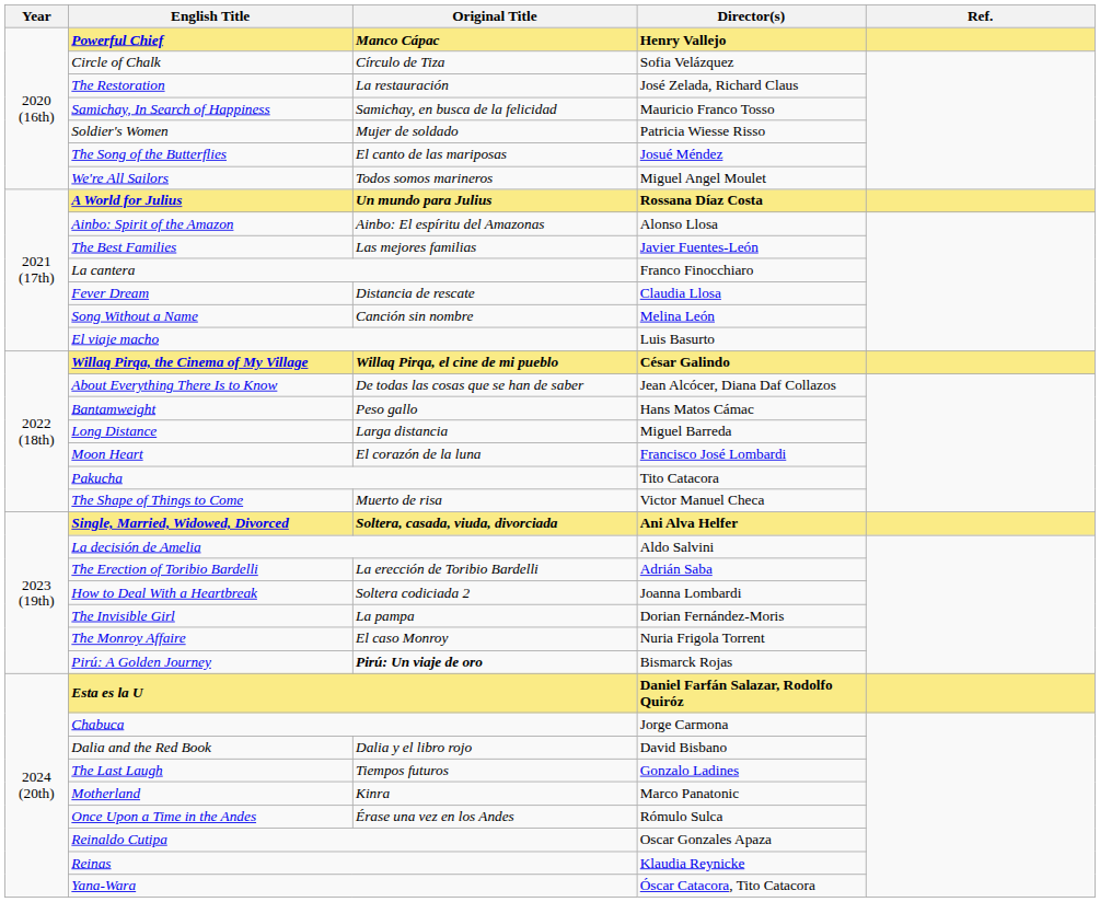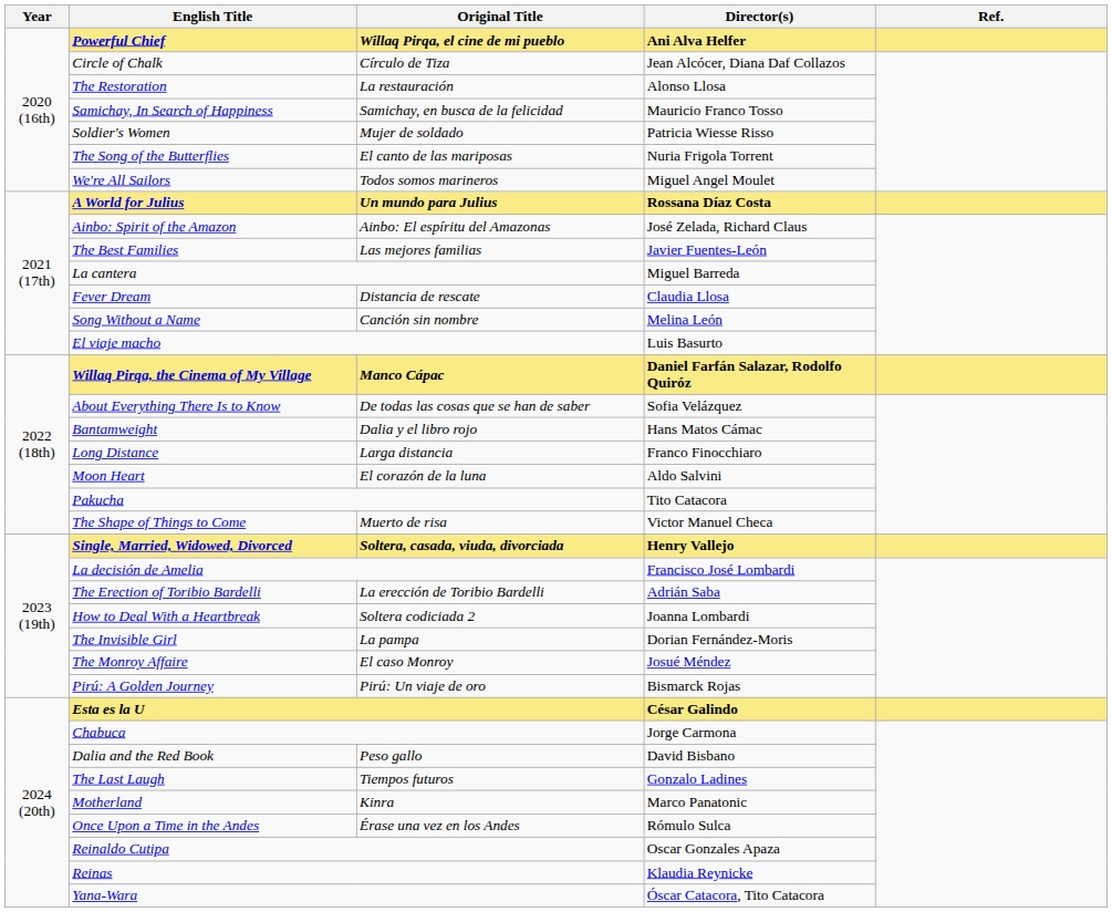 <table class="wikitable" width="95%" cellpadding="5">
 <tr>
 <th width="50"><strong>Year</strong></th>
 <th width="250"><strong>English Title</strong></th>
 <th width="250"><strong>Original Title</strong></th>
 <th width="200"><strong>Director(s)</strong></th>
 <th width="200">Ref.</th>
 </tr>
 <tr>
 <td rowspan="7" style="text-align:center;">2020<br>(16th)</td>
 <td style="background:#FAEB86"><strong><em><a href='#'>Powerful Chief</a></em></strong></td>
-<td style="background:#FAEB86"><strong><em>Manco Cápac</em></strong></td>
-<td style="background:#FAEB86"><strong>Henry Vallejo</strong></td>
+<td style="background:#FAEB86"><strong><em>Willaq Pirqa, el cine de mi pueblo</em></strong></td>
+<td style="background:#FAEB86"><strong>Ani Alva Helfer</strong></td>
 <td style="background:#FAEB86"></td>
 </tr>
 <tr>
 <td><em>Circle of Chalk</em></td>
 <td><em>Círculo de Tiza</em></td>
-<td>Sofia Velázquez</td>
+<td>Jean Alcócer, Diana Daf Collazos</td>
 <td rowspan="6"></td>
 </tr>
 <tr>
 <td><em><a href='#'>The Restoration</a></em></td>
 <td><em>La restauración</em></td>
-<td>José Zelada, Richard Claus</td>
+<td>Alonso Llosa</td>
 </tr>
 <tr>
 <td><em><a href='#'>Samichay, In Search of Happiness</a></em></td>
 <td><em>Samichay, en busca de la felicidad</em></td>
 <td>Mauricio Franco Tosso</td>
 </tr>
 <tr>
 <td><em>Soldier's Women</em></td>
 <td><em>Mujer de soldado</em></td>
 <td>Patricia Wiesse Risso</td>
 </tr>
 <tr>
 <td><em><a href='#'>The Song of the Butterflies</a></em></td>
 <td><em>El canto de las mariposas</em></td>
-<td><a href='#'>Josué Méndez</a></td>
+<td>Nuria Frigola Torrent</td>
 </tr>
 <tr>
 <td><em><a href='#'>We're All Sailors</a></em></td>
 <td><em>Todos somos marineros</em></td>
 <td>Miguel Angel Moulet</td>
 </tr>
 <tr>
 <td rowspan="7" style="text-align:center;">2021<br>(17th)</td>
 <td style="background:#FAEB86"><strong><em><a href='#'>A World for Julius</a></em></strong></td>
 <td style="background:#FAEB86"><strong><em>Un mundo para Julius</em></strong></td>
 <td style="background:#FAEB86"><strong>Rossana Díaz Costa</strong></td>
 <td style="background:#FAEB86"></td>
 </tr>
 <tr>
 <td><em><a href='#'>Ainbo: Spirit of the Amazon</a></em></td>
 <td><em>Ainbo: El espíritu del Amazonas</em></td>
-<td>Alonso Llosa</td>
+<td>José Zelada, Richard Claus</td>
 <td rowspan="6"></td>
 </tr>
 <tr>
 <td><em><a href='#'>The Best Families</a></em></td>
 <td><em>Las mejores familias</em></td>
 <td><a href='#'>Javier Fuentes-León</a></td>
 </tr>
 <tr>
 <td colspan="2"><em>La cantera</em></td>
-<td>Franco Finocchiaro</td>
+<td>Miguel Barreda</td>
 </tr>
 <tr>
 <td><em><a href='#'>Fever Dream</a></em></td>
 <td><em>Distancia de rescate</em></td>
 <td><a href='#'>Claudia Llosa</a></td>
 </tr>
 <tr>
 <td><em><a href='#'>Song Without a Name</a></em></td>
 <td><em>Canción sin nombre</em></td>
 <td><a href='#'>Melina León</a></td>
 </tr>
 <tr>
 <td colspan="2"><em><a href='#'>El viaje macho</a></em></td>
 <td>Luis Basurto</td>
 </tr>
 <tr>
 <td rowspan="7" style="text-align:center;">2022<br>(18th)</td>
 <td style="background:#FAEB86"><strong><em><a href='#'>Willaq Pirqa, the Cinema of My Village</a></em></strong></td>
-<td style="background:#FAEB86"><strong><em>Willaq Pirqa, el cine de mi pueblo</em></strong></td>
-<td style="background:#FAEB86"><strong>César Galindo</strong></td>
+<td style="background:#FAEB86"><strong><em>Manco Cápac</em></strong></td>
+<td style="background:#FAEB86"><strong>Daniel Farfán Salazar, Rodolfo Quiróz</strong></td>
 <td style="background:#FAEB86"></td>
 </tr>
 <tr>
 <td><em><a href='#'>About Everything There Is to Know</a></em></td>
 <td><em>De todas las cosas que se han de saber</em></td>
-<td>Jean Alcócer, Diana Daf Collazos</td>
+<td>Sofia Velázquez</td>
 <td rowspan="6"></td>
 </tr>
 <tr>
 <td><em><a href='#'>Bantamweight</a></em></td>
-<td><em>Peso gallo</em></td>
+<td><em>Dalia y el libro rojo</em></td>
 <td>Hans Matos Cámac</td>
 </tr>
 <tr>
 <td><em><a href='#'>Long Distance</a></em></td>
 <td><em>Larga distancia</em></td>
-<td>Miguel Barreda</td>
+<td>Franco Finocchiaro</td>
 </tr>
 <tr>
 <td><em><a href='#'>Moon Heart</a></em></td>
 <td><em>El corazón de la luna</em></td>
-<td><a href='#'>Francisco José Lombardi</a></td>
+<td>Aldo Salvini</td>
 </tr>
 <tr>
 <td colspan="2"><em><a href='#'>Pakucha</a></em></td>
 <td>Tito Catacora</td>
 </tr>
 <tr>
 <td><em><a href='#'>The Shape of Things to Come</a></em></td>
 <td><em>Muerto de risa</em></td>
 <td>Victor Manuel Checa</td>
 </tr>
 <tr>
 <td rowspan="7" style="text-align:center;">2023<br>(19th)</td>
 <td style="background:#FAEB86"><strong><em><a href='#'>Single, Married, Widowed, Divorced</a></em></strong></td>
 <td style="background:#FAEB86"><strong><em>Soltera, casada, viuda, divorciada</em></strong></td>
-<td style="background:#FAEB86"><strong>Ani Alva Helfer</strong></td>
+<td style="background:#FAEB86"><strong>Henry Vallejo</strong></td>
 <td style="background:#FAEB86"></td>
 </tr>
 <tr>
 <td colspan="2"><em><a href='#'>La decisión de Amelia</a></em></td>
-<td>Aldo Salvini</td>
+<td><a href='#'>Francisco José Lombardi</a></td>
 <td rowspan="6"></td>
 </tr>
 <tr>
 <td><em><a href='#'>The Erection of Toribio Bardelli</a></em></td>
 <td><em>La erección de Toribio Bardelli</em></td>
 <td><a href='#'>Adrián Saba</a></td>
 </tr>
 <tr>
 <td><em><a href='#'>How to Deal With a Heartbreak</a></em></td>
 <td><em>Soltera codiciada 2</em></td>
 <td>Joanna Lombardi</td>
 </tr>
 <tr>
 <td><em><a href='#'>The Invisible Girl</a></em></td>
 <td><em>La pampa</em></td>
 <td>Dorian Fernández-Moris</td>
 </tr>
 <tr>
 <td><em><a href='#'>The Monroy Affaire</a></em></td>
 <td><em>El caso Monroy</em></td>
-<td>Nuria Frigola Torrent</td>
+<td><a href='#'>Josué Méndez</a></td>
 </tr>
 <tr>
 <td><em><a href='#'>Pirú: A Golden Journey</a></em></td>
-<td><strong><em>Pirú: Un viaje de oro</em></strong></td>
+<td><em>Pirú: Un viaje de oro</em></td>
 <td>Bismarck Rojas</td>
 </tr>
 <tr>
 <td rowspan="9" style="text-align:center;">2024<br>(20th)</td>
 <td colspan="2" style="background:#FAEB86"><strong><em>Esta es la U</em></strong></td>
-<td style="background:#FAEB86"><strong>Daniel Farfán Salazar, Rodolfo Quiróz</strong></td>
+<td style="background:#FAEB86"><strong>César Galindo</strong></td>
 <td style="background:#FAEB86"></td>
 </tr>
 <tr>
 <td colspan="2"><em><a href='#'>Chabuca</a></em></td>
 <td>Jorge Carmona</td>
 <td rowspan="8"></td>
 </tr>
 <tr>
 <td><em>Dalia and the Red Book</em></td>
-<td><em>Dalia y el libro rojo</em></td>
+<td><em>Peso gallo</em></td>
 <td>David Bisbano</td>
 </tr>
 <tr>
 <td><em><a href='#'>The Last Laugh</a></em></td>
 <td><em>Tiempos futuros</em></td>
 <td><a href='#'>Gonzalo Ladines</a></td>
 </tr>
 <tr>
 <td><em><a href='#'>Motherland</a></em></td>
 <td><em>Kinra</em></td>
 <td>Marco Panatonic</td>
 </tr>
 <tr>
 <td><em><a href='#'>Once Upon a Time in the Andes</a></em></td>
 <td><em>Érase una vez en los Andes</em></td>
 <td>Rómulo Sulca</td>
 </tr>
 <tr>
 <td colspan="2"><em><a href='#'>Reinaldo Cutipa</a></em></td>
 <td>Oscar Gonzales Apaza</td>
 </tr>
 <tr>
 <td colspan="2"><em><a href='#'>Reinas</a></em></td>
 <td><a href='#'>Klaudia Reynicke</a></td>
 </tr>
 <tr>
 <td colspan="2"><em><a href='#'>Yana-Wara</a></em></td>
 <td><a href='#'>Óscar Catacora</a>, Tito Catacora</td>
 </tr>
 </table>
